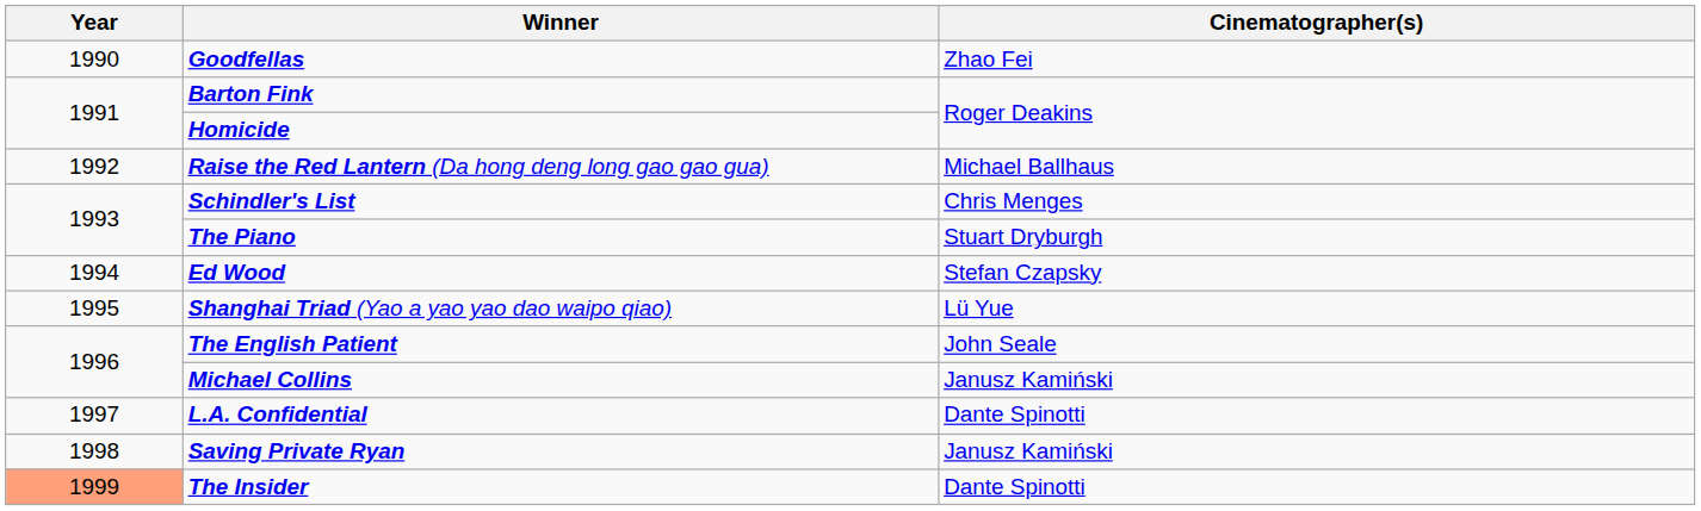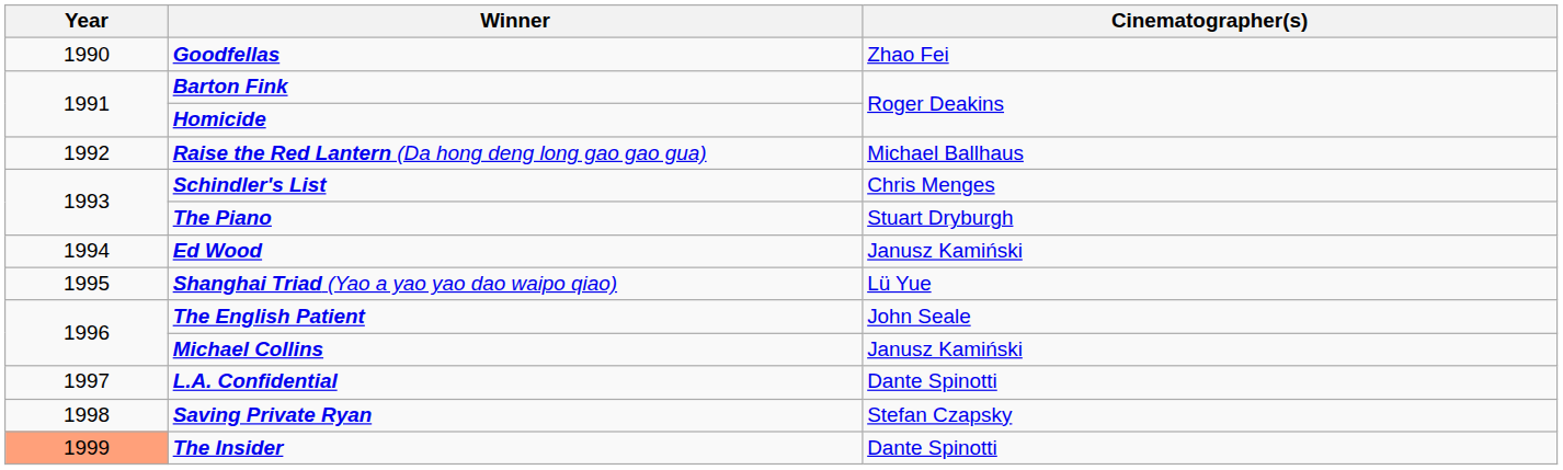 <table class="wikitable" width="95%" cellpadding="5">
 <tr>
 <th width="100"><strong>Year</strong></th>
 <th width="450"><strong>Winner</strong></th>
 <th width="450"><strong>Cinematographer(s)</strong></th>
 </tr>
 <tr>
 <td style="text-align:center;">1990</td>
 <td><strong><em><a href='#'>Goodfellas</a></em></strong></td>
 <td><a href='#'>Zhao Fei</a></td>
 </tr>
 <tr>
 <td rowspan="2" style="text-align:center;">1991</td>
 <td><strong><em><a href='#'>Barton Fink</a></em></strong></td>
 <td rowspan="2"><a href='#'>Roger Deakins</a></td>
 </tr>
 <tr>
 <td><strong><em><a href='#'>Homicide</a></em></strong></td>
 </tr>
 <tr>
 <td style="text-align:center;">1992</td>
 <td><em><a href='#'><strong>Raise the Red Lantern</strong> (Da hong deng long gao gao gua)</a></em></td>
 <td><a href='#'>Michael Ballhaus</a></td>
 </tr>
 <tr>
 <td rowspan="2" style="text-align:center;">1993</td>
 <td><strong><em><a href='#'>Schindler's List</a></em></strong></td>
 <td><a href='#'>Chris Menges</a></td>
 </tr>
 <tr>
 <td><strong><em><a href='#'>The Piano</a></em></strong></td>
 <td><a href='#'>Stuart Dryburgh</a></td>
 </tr>
 <tr>
 <td style="text-align:center;">1994</td>
 <td><strong><em><a href='#'>Ed Wood</a></em></strong></td>
-<td><a href='#'>Stefan Czapsky</a></td>
+<td><a href='#'>Janusz Kamiński</a></td>
 </tr>
 <tr>
 <td style="text-align:center;">1995</td>
 <td><em><a href='#'><strong>Shanghai Triad</strong> (Yao a yao yao dao waipo qiao)</a></em></td>
 <td><a href='#'>Lü Yue</a></td>
 </tr>
 <tr>
 <td rowspan="2" style="text-align:center;">1996</td>
 <td><strong><em><a href='#'>The English Patient</a></em></strong></td>
 <td><a href='#'>John Seale</a></td>
 </tr>
 <tr>
 <td><strong><em><a href='#'>Michael Collins</a></em></strong></td>
 <td><a href='#'>Janusz Kamiński</a></td>
 </tr>
 <tr>
 <td style="text-align:center;">1997</td>
 <td><strong><em><a href='#'>L.A. Confidential</a></em></strong></td>
 <td><a href='#'>Dante Spinotti</a></td>
 </tr>
 <tr>
 <td style="text-align:center;">1998</td>
 <td><strong><em><a href='#'>Saving Private Ryan</a></em></strong></td>
-<td><a href='#'>Janusz Kamiński</a></td>
+<td><a href='#'>Stefan Czapsky</a></td>
 </tr>
 <tr>
 <td style="background: lightsalmon; text-align:center;">1999</td>
 <td><strong><em><a href='#'>The Insider</a></em></strong></td>
 <td><a href='#'>Dante Spinotti</a></td>
 </tr>
 </table>
